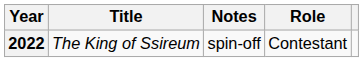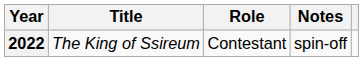 <table class="wikitable  plainrowheaders">
 <tr>
 <th scope="col">Year</th>
 <th scope="col">Title</th>
+<th scope="col">Role</th>
 <th scope="col">Notes</th>
-<th scope="col">Role</th>
 <th scope="col" class="unsortable"></th>
 </tr>
 <tr>
 <th scope="row">2022</th>
 <td><em>The King of Ssireum</em></td>
+<td>Contestant</td>
 <td>spin-off</td>
-<td>Contestant</td>
 <td></td>
 </tr>
 </table>
